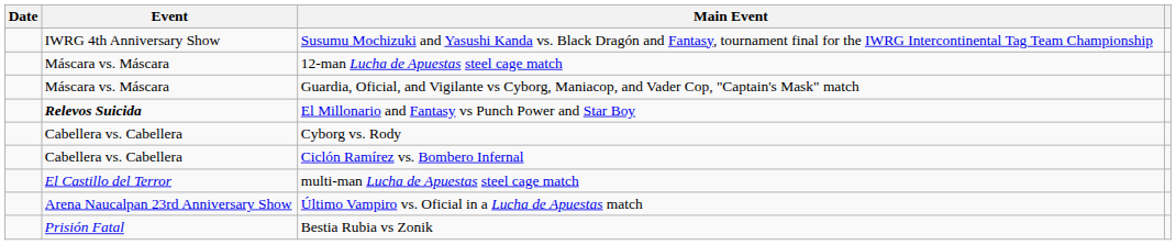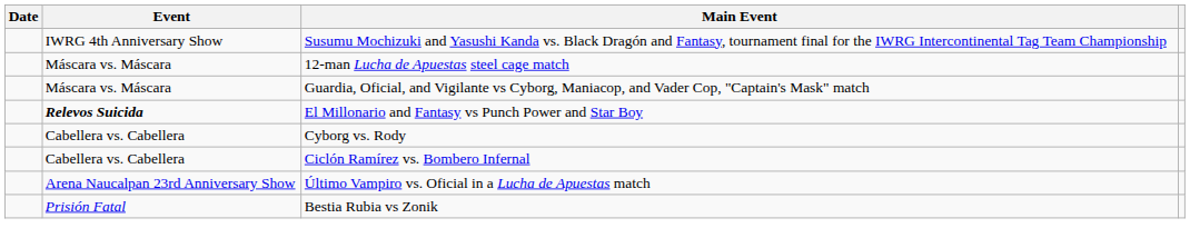 <table class="wikitable sortable" width=100%>
 <tr>
 <th scope="col">Date</th>
 <th scope="col">Event</th>
 <th class=unsortable scope="col">Main Event</th>
 <th class=unsortable scope="col"></th>
 </tr>
 <tr>
 <td></td>
 <td>IWRG 4th Anniversary Show</td>
 <td><a href='#'>Susumu Mochizuki</a> and <a href='#'>Yasushi Kanda</a> vs. Black Dragón and <a href='#'>Fantasy</a>, tournament final for the <a href='#'>IWRG Intercontinental Tag Team Championship</a></td>
 <td></td>
 </tr>
 <tr>
 <td></td>
 <td>Máscara vs. Máscara</td>
 <td>12-man <em><a href='#'>Lucha de Apuestas</a></em> <a href='#'>steel cage match</a></td>
 <td></td>
 </tr>
 <tr>
 <td></td>
 <td>Máscara vs. Máscara</td>
 <td>Guardia, Oficial, and Vigilante vs Cyborg, Maniacop, and Vader Cop, "Captain's Mask" match</td>
 <td></td>
 </tr>
 <tr>
 <td></td>
 <td><strong><em>Relevos Suicida</em></strong></td>
 <td><a href='#'>El Millonario</a> and <a href='#'>Fantasy</a> vs Punch Power and <a href='#'>Star Boy</a></td>
 <td></td>
 </tr>
 <tr>
 <td></td>
 <td>Cabellera vs. Cabellera</td>
 <td>Cyborg vs. Rody</td>
 <td></td>
 </tr>
 <tr>
 <td></td>
 <td>Cabellera vs. Cabellera</td>
 <td><a href='#'>Ciclón Ramírez</a> vs. <a href='#'>Bombero Infernal</a></td>
 <td></td>
 </tr>
 <tr>
 <td></td>
-<td><em><a href='#'>El Castillo del Terror</a></em></td>
-<td>multi-man <em><a href='#'>Lucha de Apuestas</a></em> <a href='#'>steel cage match</a></td>
-<td></td>
-</tr>
-<tr>
-<td></td>
 <td><a href='#'>Arena Naucalpan 23rd Anniversary Show</a></td>
 <td><a href='#'>Último Vampiro</a> vs. Oficial in a <em><a href='#'>Lucha de Apuestas</a></em> match</td>
 <td></td>
 </tr>
 <tr>
 <td></td>
 <td><em><a href='#'>Prisión Fatal</a></em></td>
 <td>Bestia Rubia vs Zonik</td>
 <td></td>
 </tr>
 </table>
